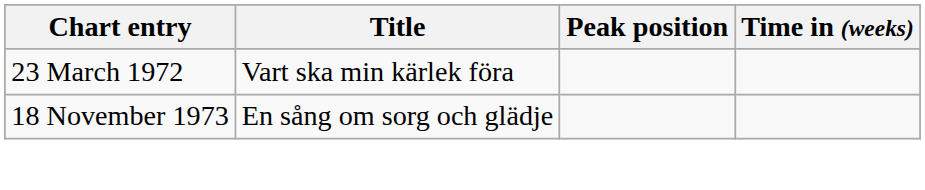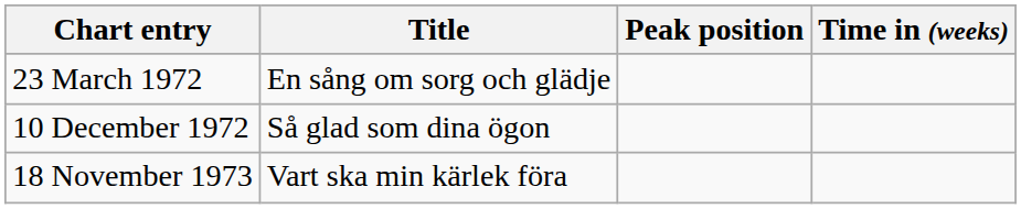 <table class="wikitable">
 <tr>
 <th>Chart entry</th>
 <th>Title</th>
 <th>Peak position</th>
 <th>Time in <small><em>(weeks)</em></small></th>
 </tr>
 <tr>
 <td>23 March 1972</td>
-<td>Vart ska min kärlek föra</td>
+<td>En sång om sorg och glädje</td>
+<td><strong></strong></td>
+<td><em></em></td>
+</tr>
+<tr>
+<td>10 December 1972</td>
+<td>Så glad som dina ögon</td>
 <td><strong></strong></td>
 <td><em></em></td>
 </tr>
 <tr>
 <td>18 November 1973</td>
-<td>En sång om sorg och glädje</td>
+<td>Vart ska min kärlek föra</td>
 <td><strong></strong></td>
 <td><em></em></td>
 </tr>
 </table>
